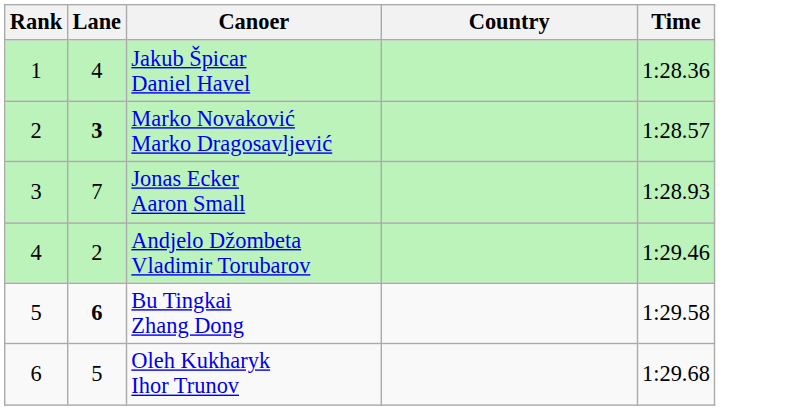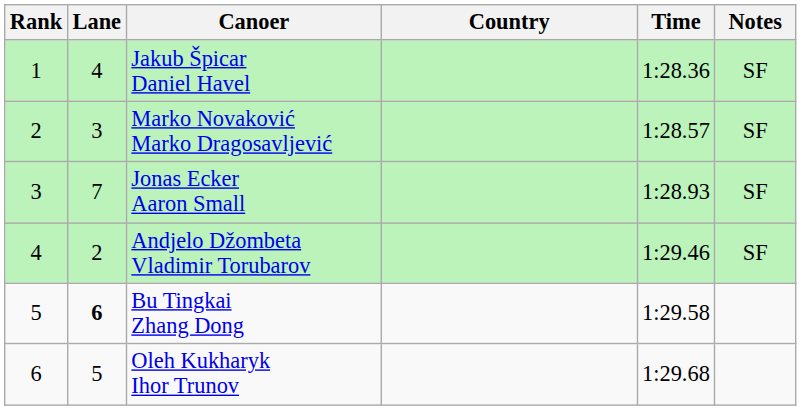 <table class="wikitable sortable" style="text-align:center;">
 <tr>
 <th width="30">Rank</th>
 <th width="30">Lane</th>
 <th width="175">Canoer</th>
 <th width="175">Country</th>
 <th width="30">Time</th>
+<th width="50">Notes</th>
 </tr>
 <tr bgcolor=bbf3bb>
 <td>1</td>
 <td>4</td>
 <td align="left"><a href='#'>Jakub Špicar</a><br><a href='#'>Daniel Havel</a></td>
 <td align="left"></td>
 <td>1:28.36</td>
+<td>SF</td>
 </tr>
 <tr bgcolor=bbf3bb>
 <td>2</td>
-<td><strong>3</strong></td>
+<td>3</td>
 <td align="left"><a href='#'>Marko Novaković</a><br><a href='#'>Marko Dragosavljević</a></td>
 <td align="left"></td>
 <td>1:28.57</td>
+<td>SF</td>
 </tr>
 <tr bgcolor=bbf3bb>
 <td>3</td>
 <td>7</td>
 <td align="left"><a href='#'>Jonas Ecker</a><br><a href='#'>Aaron Small</a></td>
 <td align="left"></td>
 <td>1:28.93</td>
+<td>SF</td>
 </tr>
 <tr bgcolor=bbf3bb>
 <td>4</td>
 <td>2</td>
 <td align="left"><a href='#'>Andjelo Džombeta</a><br><a href='#'>Vladimir Torubarov</a></td>
 <td align="left"></td>
 <td>1:29.46</td>
+<td>SF</td>
 </tr>
 <tr>
 <td>5</td>
 <td><strong>6</strong></td>
 <td align="left"><a href='#'>Bu Tingkai</a><br><a href='#'>Zhang Dong</a></td>
 <td align="left"></td>
 <td>1:29.58</td>
+<td></td>
 </tr>
 <tr>
 <td>6</td>
 <td>5</td>
 <td align="left"><a href='#'>Oleh Kukharyk</a><br><a href='#'>Ihor Trunov</a></td>
 <td align="left"></td>
 <td>1:29.68</td>
+<td></td>
 </tr>
 </table>
